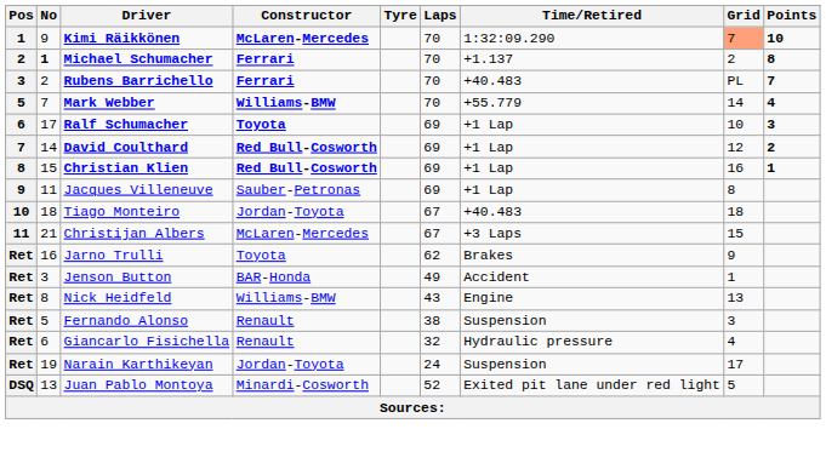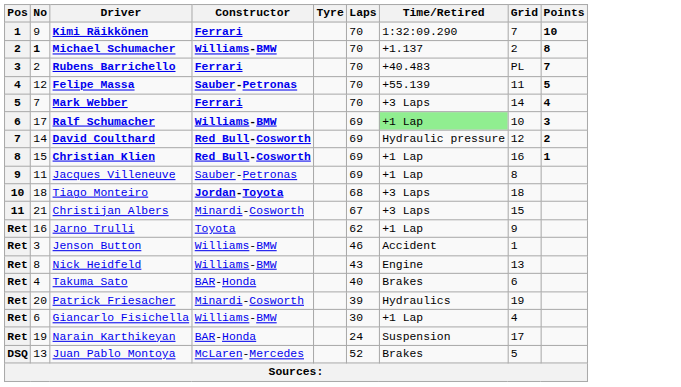 <table class="wikitable" style="font-size: 85%">
 <tr>
 <th>Pos</th>
 <th>No</th>
 <th>Driver</th>
 <th>Constructor</th>
 <th>Tyre</th>
 <th>Laps</th>
 <th>Time/Retired</th>
 <th>Grid</th>
 <th>Points</th>
 </tr>
 <tr>
 <th>1</th>
 <td>9</td>
 <td> <strong><a href='#'>Kimi Räikkönen</a></strong></td>
-<td><strong><a href='#'>McLaren</a>-<a href='#'>Mercedes</a></strong></td>
+<td><strong><a href='#'>Ferrari</a></strong></td>
 <td></td>
 <td>70</td>
 <td>1:32:09.290</td>
-<td style="background: lightsalmon;">7</td>
+<td>7</td>
 <td><strong>10</strong></td>
 </tr>
 <tr>
 <th>2</th>
 <td><strong>1</strong></td>
 <td> <strong><a href='#'>Michael Schumacher</a></strong></td>
-<td><strong><a href='#'>Ferrari</a></strong></td>
+<td><strong><a href='#'>Williams</a>-<a href='#'>BMW</a></strong></td>
 <td></td>
 <td>70</td>
 <td>+1.137</td>
 <td>2</td>
 <td><strong>8</strong></td>
 </tr>
 <tr>
 <th>3</th>
 <td>2</td>
 <td> <strong><a href='#'>Rubens Barrichello</a></strong></td>
 <td><strong><a href='#'>Ferrari</a></strong></td>
 <td></td>
 <td>70</td>
 <td>+40.483</td>
 <td>PL</td>
 <td><strong>7</strong></td>
 </tr>
 <tr>
+<th>4</th>
+<td>12</td>
+<td> <strong><a href='#'>Felipe Massa</a></strong></td>
+<td><strong><a href='#'>Sauber</a>-<a href='#'>Petronas</a></strong></td>
+<td></td>
+<td>70</td>
+<td>+55.139</td>
+<td>11</td>
+<td><strong>5</strong></td>
+</tr>
+<tr>
 <th>5</th>
 <td>7</td>
 <td> <strong><a href='#'>Mark Webber</a></strong></td>
-<td><strong><a href='#'>Williams</a>-<a href='#'>BMW</a></strong></td>
+<td><strong><a href='#'>Ferrari</a></strong></td>
 <td></td>
 <td>70</td>
-<td>+55.779</td>
+<td>+3 Laps</td>
 <td>14</td>
 <td><strong>4</strong></td>
 </tr>
 <tr>
 <th>6</th>
 <td>17</td>
 <td> <strong><a href='#'>Ralf Schumacher</a></strong></td>
-<td><strong><a href='#'>Toyota</a></strong></td>
+<td><strong><a href='#'>Williams</a>-<a href='#'>BMW</a></strong></td>
 <td></td>
 <td>69</td>
-<td>+1 Lap</td>
+<td style="background: lightgreen;">+1 Lap</td>
 <td>10</td>
 <td><strong>3</strong></td>
 </tr>
 <tr>
 <th>7</th>
 <td>14</td>
 <td> <strong><a href='#'>David Coulthard</a></strong></td>
 <td><strong><a href='#'>Red Bull</a>-<a href='#'>Cosworth</a></strong></td>
 <td></td>
 <td>69</td>
-<td>+1 Lap</td>
+<td>Hydraulic pressure</td>
 <td>12</td>
 <td><strong>2</strong></td>
 </tr>
 <tr>
 <th>8</th>
 <td>15</td>
 <td> <strong><a href='#'>Christian Klien</a></strong></td>
 <td><strong><a href='#'>Red Bull</a>-<a href='#'>Cosworth</a></strong></td>
 <td></td>
 <td>69</td>
 <td>+1 Lap</td>
 <td>16</td>
 <td><strong>1</strong></td>
 </tr>
 <tr>
 <th>9</th>
 <td>11</td>
 <td> <a href='#'>Jacques Villeneuve</a></td>
 <td><a href='#'>Sauber</a>-<a href='#'>Petronas</a></td>
 <td></td>
 <td>69</td>
 <td>+1 Lap</td>
 <td>8</td>
 <td></td>
 </tr>
 <tr>
 <th>10</th>
 <td>18</td>
 <td> <a href='#'>Tiago Monteiro</a></td>
-<td><a href='#'>Jordan</a>-<a href='#'>Toyota</a></td>
+<td><strong><a href='#'>Jordan</a>-<a href='#'>Toyota</a></strong></td>
 <td></td>
-<td>67</td>
-<td>+40.483</td>
+<td>68</td>
+<td>+3 Laps</td>
 <td>18</td>
 <td></td>
 </tr>
 <tr>
 <th>11</th>
 <td>21</td>
 <td> <a href='#'>Christijan Albers</a></td>
-<td><a href='#'>McLaren</a>-<a href='#'>Mercedes</a></td>
+<td><a href='#'>Minardi</a>-<a href='#'>Cosworth</a></td>
 <td></td>
 <td>67</td>
 <td>+3 Laps</td>
 <td>15</td>
 <td></td>
 </tr>
 <tr>
 <th>Ret</th>
 <td>16</td>
 <td> <a href='#'>Jarno Trulli</a></td>
 <td><a href='#'>Toyota</a></td>
 <td></td>
 <td>62</td>
-<td>Brakes</td>
+<td>+1 Lap</td>
 <td>9</td>
 <td></td>
 </tr>
 <tr>
 <th>Ret</th>
 <td>3</td>
 <td> <a href='#'>Jenson Button</a></td>
-<td><a href='#'>BAR</a>-<a href='#'>Honda</a></td>
+<td><a href='#'>Williams</a>-<a href='#'>BMW</a></td>
 <td></td>
-<td>49</td>
+<td>46</td>
 <td>Accident</td>
 <td>1</td>
 <td></td>
 </tr>
 <tr>
 <th>Ret</th>
 <td>8</td>
 <td> <a href='#'>Nick Heidfeld</a></td>
 <td><a href='#'>Williams</a>-<a href='#'>BMW</a></td>
 <td></td>
 <td>43</td>
 <td>Engine</td>
 <td>13</td>
 <td></td>
 </tr>
 <tr>
 <th>Ret</th>
-<td>5</td>
-<td> <a href='#'>Fernando Alonso</a></td>
-<td><a href='#'>Renault</a></td>
+<td>4</td>
+<td> <a href='#'>Takuma Sato</a></td>
+<td><a href='#'>BAR</a>-<a href='#'>Honda</a></td>
 <td></td>
-<td>38</td>
-<td>Suspension</td>
-<td>3</td>
+<td>40</td>
+<td>Brakes</td>
+<td>6</td>
+<td></td>
+</tr>
+<tr>
+<th>Ret</th>
+<td>20</td>
+<td> <a href='#'>Patrick Friesacher</a></td>
+<td><a href='#'>Minardi</a>-<a href='#'>Cosworth</a></td>
+<td></td>
+<td>39</td>
+<td>Hydraulics</td>
+<td>19</td>
 <td></td>
 </tr>
 <tr>
 <th>Ret</th>
 <td>6</td>
 <td> <a href='#'>Giancarlo Fisichella</a></td>
-<td><a href='#'>Renault</a></td>
+<td><a href='#'>Williams</a>-<a href='#'>BMW</a></td>
 <td></td>
-<td>32</td>
-<td>Hydraulic pressure</td>
+<td>30</td>
+<td>+1 Lap</td>
 <td>4</td>
 <td></td>
 </tr>
 <tr>
 <th>Ret</th>
 <td>19</td>
 <td> <a href='#'>Narain Karthikeyan</a></td>
-<td><a href='#'>Jordan</a>-<a href='#'>Toyota</a></td>
+<td><a href='#'>BAR</a>-<a href='#'>Honda</a></td>
 <td></td>
 <td>24</td>
 <td>Suspension</td>
 <td>17</td>
 <td></td>
 </tr>
 <tr>
 <th>DSQ</th>
 <td>13</td>
 <td> <a href='#'>Juan Pablo Montoya</a></td>
-<td><a href='#'>Minardi</a>-<a href='#'>Cosworth</a></td>
+<td><a href='#'>McLaren</a>-<a href='#'>Mercedes</a></td>
 <td></td>
 <td>52</td>
-<td>Exited pit lane under red light</td>
+<td>Brakes</td>
 <td>5</td>
 <td></td>
 </tr>
 <tr>
 <th colspan=9 align=center>Sources:</th>
 </tr>
 </table>
